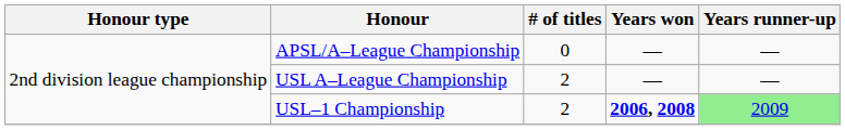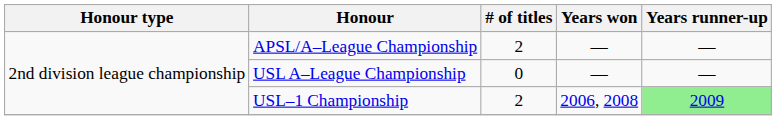 <table class="wikitable" style="text-align: center;">
 <tr>
 <th>Honour type</th>
 <th>Honour</th>
 <th># of titles</th>
 <th>Years won</th>
 <th>Years runner-up</th>
 </tr>
 <tr>
 <td rowspan=3>2nd division league championship</td>
 <td style="text-align: left;"> <a href='#'>APSL/A–League Championship</a></td>
-<td>0</td>
+<td>2</td>
 <td>—</td>
 <td>—</td>
 </tr>
 <tr>
 <td style="text-align: left;"> <a href='#'>USL A–League Championship</a></td>
-<td>2</td>
+<td>0</td>
 <td>—</td>
 <td>—</td>
 </tr>
 <tr>
 <td style="text-align: left;"> <a href='#'>USL–1 Championship</a></td>
 <td>2</td>
-<td><strong><a href='#'>2006</a>, <a href='#'>2008</a></strong></td>
+<td><a href='#'>2006</a>, <a href='#'>2008</a></td>
 <td style="background: lightgreen;"><a href='#'>2009</a></td>
 </tr>
 <tr>
 </tr>
 </table>
